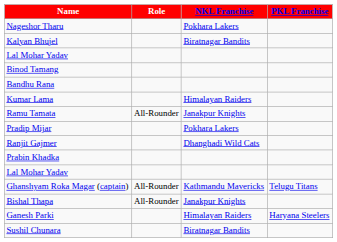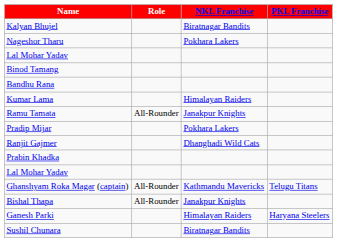 <table class="wikitable"  style="font-size:85%; width:40%;">
 <tr>
 <th style="background:Red; color:white; text-align:center;">Name</th>
 <th style="background:Red; color:white; text-align:center;">Role</th>
 <th style="background:Red; color:white; text-align:center;"><a href='#'> NKL Franchise</a></th>
 <th style="background:Red; color:white; text-align:center;"><a href='#'> PKL Franchise</a></th>
 </tr>
 <tr>
+<td><a href='#'>Kalyan Bhujel</a></td>
+<td></td>
+<td><a href='#'>Biratnagar Bandits</a></td>
+<td></td>
+</tr>
+<tr>
 <td><a href='#'>Nageshor Tharu</a></td>
 <td></td>
 <td><a href='#'>Pokhara Lakers</a></td>
-<td></td>
-</tr>
-<tr>
-<td><a href='#'>Kalyan Bhujel</a></td>
-<td></td>
-<td><a href='#'>Biratnagar Bandits</a></td>
 <td></td>
 </tr>
 <tr>
 <td><a href='#'>Lal Mohar Yadav</a></td>
 <td></td>
 <td></td>
 <td></td>
 </tr>
 <tr>
 <td><a href='#'>Binod Tamang</a></td>
 <td></td>
 <td></td>
 <td></td>
 </tr>
 <tr>
 <td><a href='#'>Bandhu Rana</a></td>
 <td></td>
 <td></td>
 <td></td>
 </tr>
 <tr>
 <td><a href='#'>Kumar Lama</a></td>
 <td></td>
 <td><a href='#'>Himalayan Raiders</a></td>
 <td></td>
 </tr>
 <tr>
 <td><a href='#'>Ramu Tamata</a></td>
 <td>All-Rounder</td>
 <td><a href='#'>Janakpur Knights</a></td>
 <td></td>
 </tr>
 <tr>
 <td><a href='#'>Pradip Mijar</a></td>
 <td></td>
 <td><a href='#'>Pokhara Lakers</a></td>
 <td></td>
 </tr>
 <tr>
 <td><a href='#'>Ranjit Gajmer</a></td>
 <td></td>
 <td><a href='#'>Dhanghadi Wild Cats</a></td>
 <td></td>
 </tr>
 <tr>
 <td><a href='#'>Prabin Khadka</a></td>
 <td></td>
 <td></td>
 <td></td>
 </tr>
 <tr>
 <td><a href='#'>Lal Mohar Yadav</a></td>
 <td></td>
 <td></td>
 <td></td>
 </tr>
 <tr>
 <td><a href='#'>Ghanshyam Roka Magar</a> (<a href='#'>captain</a>)</td>
 <td>All-Rounder</td>
 <td><a href='#'>Kathmandu Mavericks</a></td>
 <td><a href='#'>Telugu Titans</a></td>
 </tr>
 <tr>
 <td><a href='#'>Bishal Thapa</a></td>
 <td>All-Rounder</td>
 <td><a href='#'>Janakpur Knights</a></td>
 <td></td>
 </tr>
 <tr>
 <td><a href='#'>Ganesh Parki</a></td>
 <td></td>
 <td><a href='#'>Himalayan Raiders</a></td>
 <td><a href='#'>Haryana Steelers</a></td>
 </tr>
 <tr>
 <td><a href='#'>Sushil Chunara</a></td>
 <td></td>
 <td><a href='#'>Biratnagar Bandits</a></td>
 <td></td>
 </tr>
 </table>
